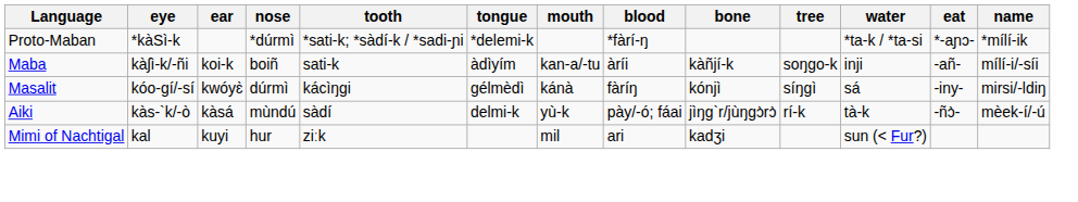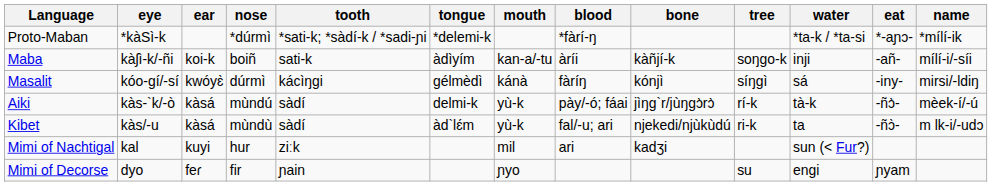 <table class="wikitable sortable">
 <tr>
 <th>Language</th>
 <th>eye</th>
 <th>ear</th>
 <th>nose</th>
 <th>tooth</th>
 <th>tongue</th>
 <th>mouth</th>
 <th>blood</th>
 <th>bone</th>
 <th>tree</th>
 <th>water</th>
 <th>eat</th>
 <th>name</th>
 </tr>
 <tr>
 <td>Proto-Maban</td>
 <td>*kàSì-k</td>
 <td></td>
 <td>*dúrmì</td>
 <td>*sati-k; *sàdí-k / *sadi-ɲi</td>
 <td>*delemi-k</td>
 <td></td>
 <td>*fàrí-ŋ</td>
 <td></td>
 <td></td>
 <td>*ta-k / *ta-si</td>
 <td>*-aɲɔ-</td>
 <td>*mílí-ik</td>
 </tr>
 <tr>
 <td><a href='#'>Maba</a></td>
 <td>kàʃì-k/-ñi</td>
 <td>koi-k</td>
 <td>boiñ</td>
 <td>sati-k</td>
 <td>àdìyím</td>
 <td>kan-a/-tu</td>
 <td>àríi</td>
 <td>kàñjí-k</td>
 <td>soŋgo-k</td>
 <td>inji</td>
 <td>-añ-</td>
 <td>mílí-i/-síi</td>
 </tr>
 <tr>
 <td><a href='#'>Masalit</a></td>
 <td>kóo-gí/-sí</td>
 <td>kwóyɛ̀</td>
 <td>dúrmì</td>
 <td>kácìŋgi</td>
 <td>gélmèdì</td>
 <td>kánà</td>
 <td>fàríŋ</td>
 <td>kónjì</td>
 <td>síŋgì</td>
 <td>sá</td>
 <td>-iny-</td>
 <td>mirsi/-ldiŋ</td>
 </tr>
 <tr>
 <td><a href='#'>Aiki</a></td>
 <td>kàs-`k/-ò</td>
 <td>kàsá</td>
 <td>mùndú</td>
 <td>sàdí</td>
 <td>delmi-k</td>
 <td>yù-k</td>
 <td>pày/-ó; fáai</td>
 <td>jìŋg`r/jùŋgɔ̀rɔ̀</td>
 <td>rí-k</td>
 <td>tà-k</td>
 <td>-ñɔ̀-</td>
 <td>mèek-í/-ú</td>
 </tr>
 <tr>
+<td><a href='#'>Kibet</a></td>
+<td>kàs/-u</td>
+<td>kàsá</td>
+<td>mùndù</td>
+<td>sàdí</td>
+<td>àd`lɛ́m</td>
+<td>yù-k</td>
+<td>fal/-u; ari</td>
+<td>njekedi/njùkùdú</td>
+<td>ri-k</td>
+<td>ta</td>
+<td>-ñɔ̀-</td>
+<td>m lk-i/-udɔ</td>
+</tr>
+<tr>
 <td><a href='#'>Mimi of Nachtigal</a></td>
 <td>kal</td>
 <td>kuyi</td>
 <td>hur</td>
 <td>ziːk</td>
 <td></td>
 <td>mil</td>
 <td>ari</td>
 <td>kadʒi</td>
 <td></td>
 <td>sun (< <a href='#'>Fur</a>?)</td>
 <td></td>
 <td></td>
 </tr>
+<tr>
+<td><a href='#'>Mimi of Decorse</a></td>
+<td>dyo</td>
+<td>feɾ</td>
+<td>fir</td>
+<td>ɲain</td>
+<td></td>
+<td>ɲyo</td>
+<td></td>
+<td></td>
+<td>su</td>
+<td>engi</td>
+<td>ɲyam</td>
+<td></td>
+</tr>
 </table>
